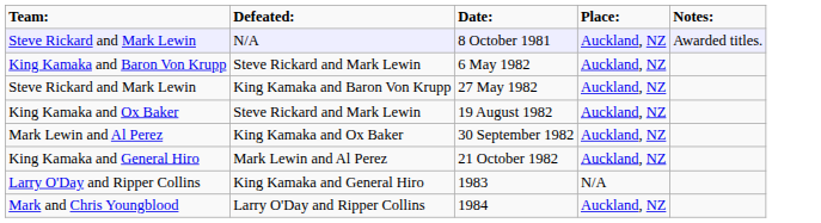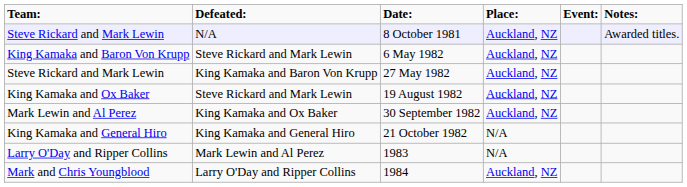 <table class="wikitable">
 <tr style="background: #EEEFF;">
 <td><strong>Team:</strong></td>
 <td><strong>Defeated:</strong></td>
 <td><strong>Date:</strong></td>
 <td><strong>Place:</strong></td>
+<td><strong>Event:</strong></td>
 <td><strong>Notes:</strong></td>
 </tr>
 <tr style="background: #EEEEFF;">
 <td><a href='#'>Steve Rickard</a> and <a href='#'>Mark Lewin</a></td>
 <td>N/A</td>
 <td>8 October 1981</td>
 <td><a href='#'>Auckland</a>, <a href='#'>NZ</a></td>
+<td></td>
 <td>Awarded titles.</td>
 </tr>
 <tr>
 <td><a href='#'>King Kamaka</a> and <a href='#'>Baron Von Krupp</a></td>
 <td>Steve Rickard and Mark Lewin</td>
 <td>6 May 1982</td>
 <td><a href='#'>Auckland</a>, <a href='#'>NZ</a></td>
 <td></td>
+<td></td>
 </tr>
 <tr>
 <td>Steve Rickard and Mark Lewin</td>
 <td>King Kamaka and Baron Von Krupp</td>
 <td>27 May 1982</td>
 <td><a href='#'>Auckland</a>, <a href='#'>NZ</a></td>
+<td></td>
 <td></td>
 </tr>
 <tr>
 <td>King Kamaka and <a href='#'>Ox Baker</a></td>
 <td>Steve Rickard and Mark Lewin</td>
 <td>19 August 1982</td>
 <td><a href='#'>Auckland</a>, <a href='#'>NZ</a></td>
 <td></td>
+<td></td>
 </tr>
 <tr>
 <td>Mark Lewin and <a href='#'>Al Perez</a></td>
 <td>King Kamaka and Ox Baker</td>
 <td>30 September 1982</td>
 <td><a href='#'>Auckland</a>, <a href='#'>NZ</a></td>
 <td></td>
+<td></td>
 </tr>
 <tr>
 <td>King Kamaka and <a href='#'>General Hiro</a></td>
-<td>Mark Lewin and Al Perez</td>
+<td>King Kamaka and General Hiro</td>
 <td>21 October 1982</td>
-<td><a href='#'>Auckland</a>, <a href='#'>NZ</a></td>
+<td>N/A</td>
+<td></td>
 <td></td>
 </tr>
 <tr>
 <td><a href='#'>Larry O'Day</a> and Ripper Collins</td>
-<td>King Kamaka and General Hiro</td>
+<td>Mark Lewin and Al Perez</td>
 <td>1983</td>
 <td>N/A</td>
+<td></td>
 <td></td>
 </tr>
 <tr>
 <td><a href='#'>Mark</a> and <a href='#'>Chris Youngblood</a></td>
 <td>Larry O'Day and Ripper Collins</td>
 <td>1984</td>
 <td><a href='#'>Auckland</a>, <a href='#'>NZ</a></td>
 <td></td>
+<td></td>
 </tr>
 </table>
